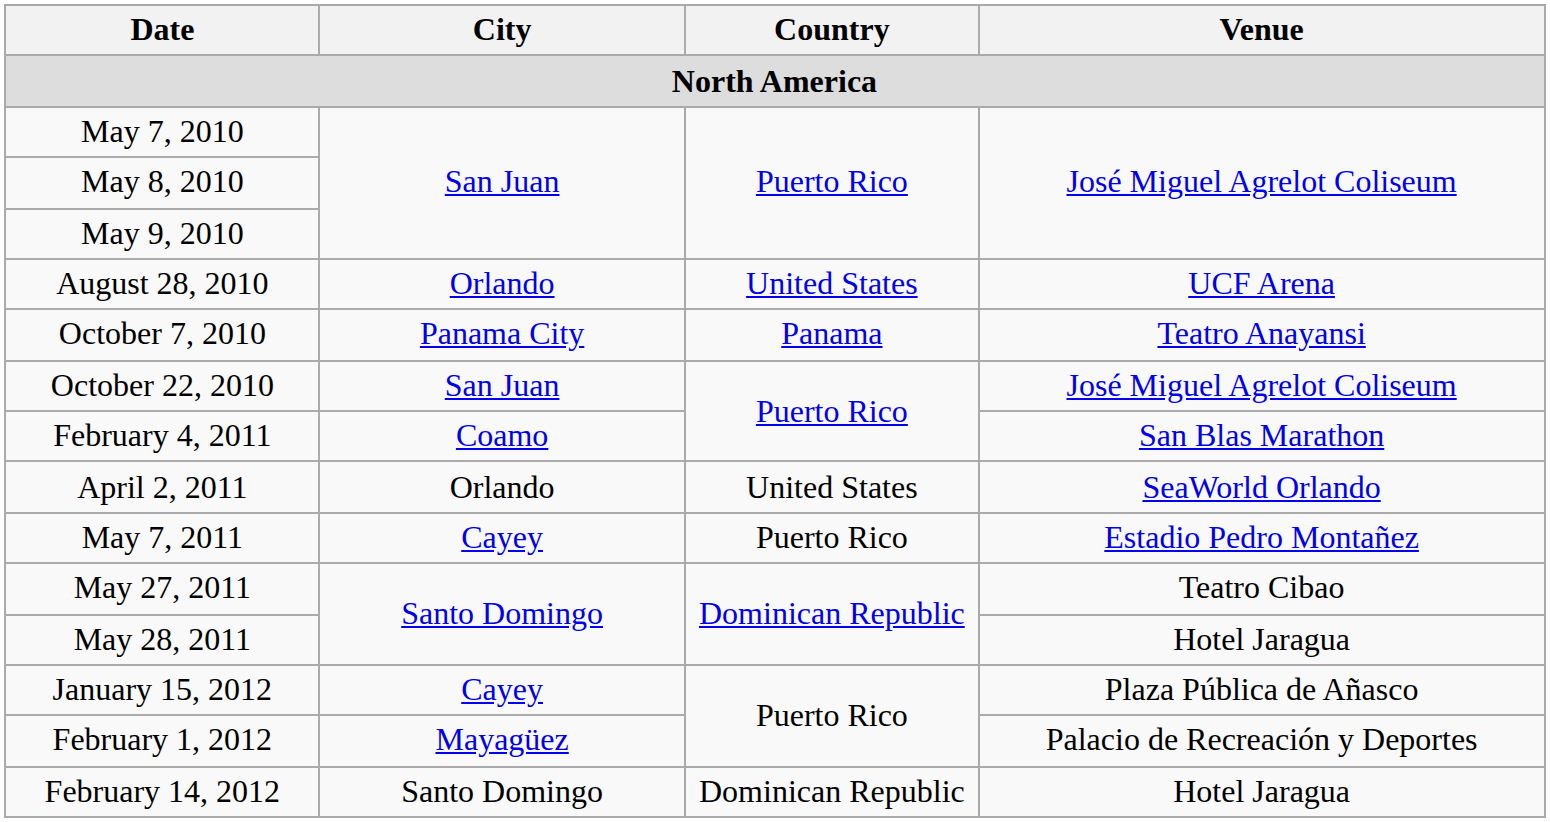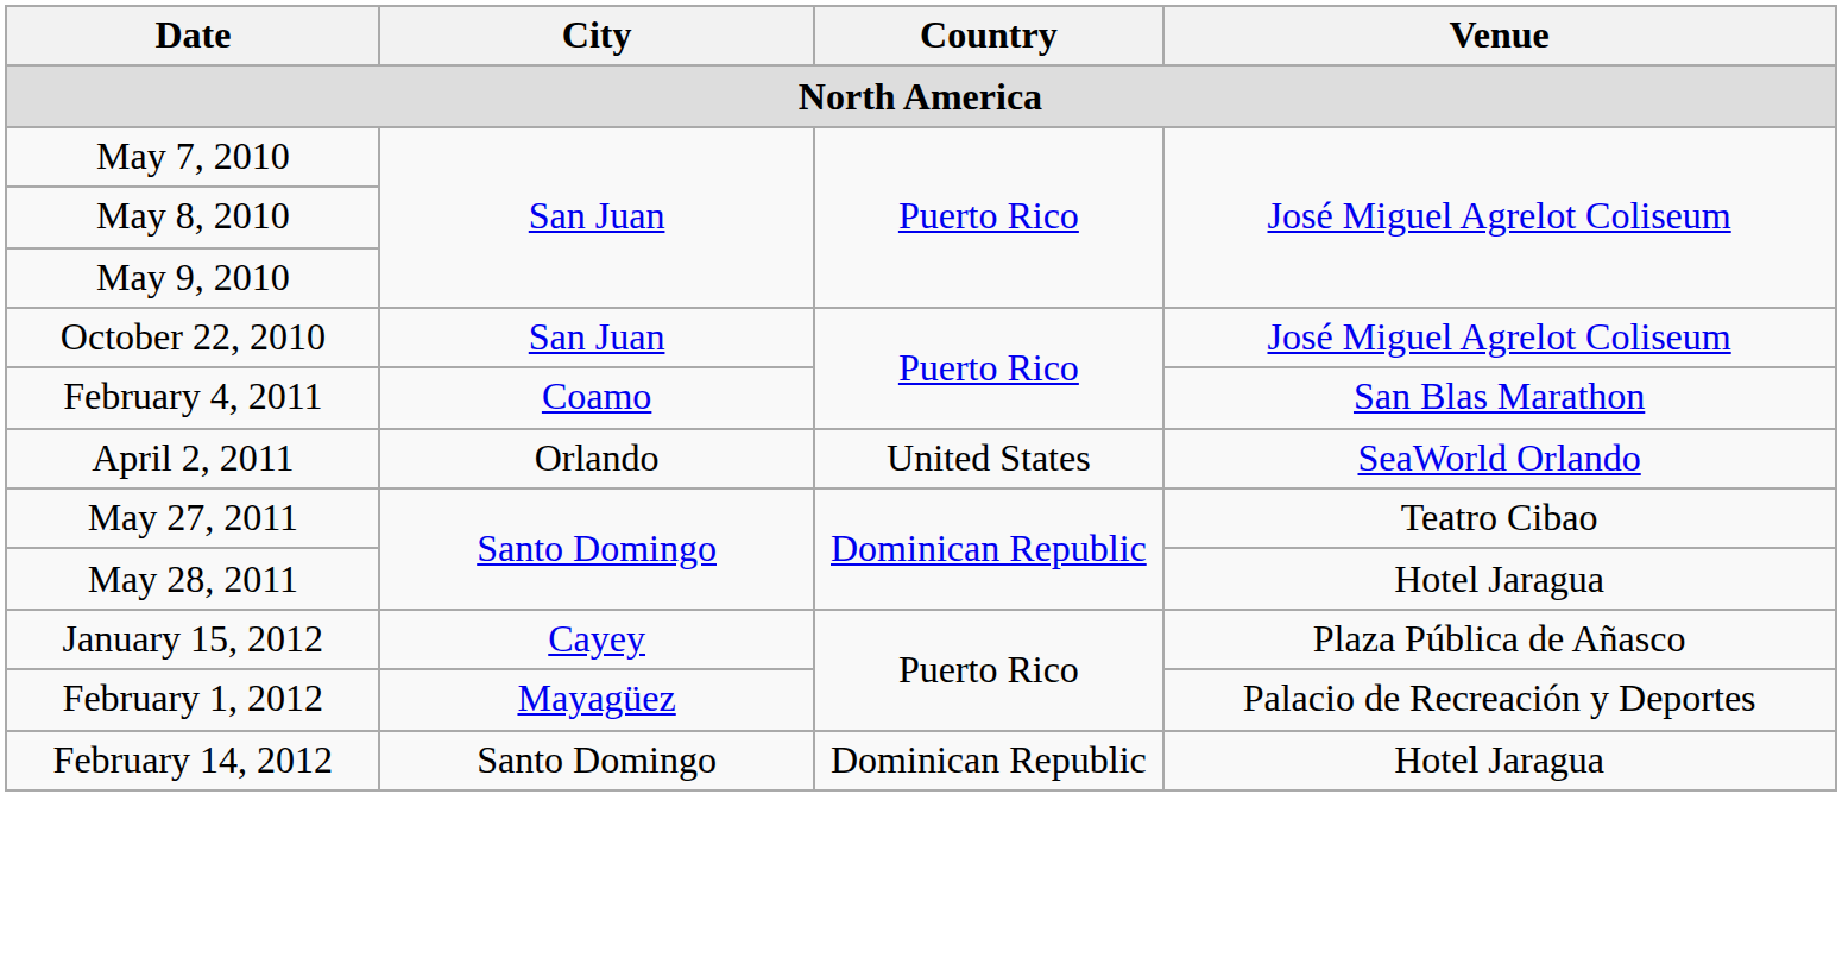 <table class="wikitable" style="text-align:center;">
 <tr>
 <th width="150">Date</th>
 <th width="175">City</th>
 <th width="140">Country</th>
 <th width="275">Venue</th>
 </tr>
 <tr bgcolor="#DDDDDD">
 <td colspan=4><strong>North America</strong></td>
 </tr>
 <tr>
 <td>May 7, 2010</td>
 <td rowspan="3"><a href='#'>San Juan</a></td>
 <td rowspan="3"><a href='#'>Puerto Rico</a></td>
 <td rowspan="3"><a href='#'>José Miguel Agrelot Coliseum</a></td>
 </tr>
 <tr>
 <td>May 8, 2010</td>
 </tr>
 <tr>
 <td>May 9, 2010</td>
 </tr>
 <tr>
-<td>August 28, 2010</td>
-<td><a href='#'>Orlando</a></td>
-<td><a href='#'>United States</a></td>
-<td><a href='#'>UCF Arena</a></td>
-</tr>
-<tr>
-<td>October 7, 2010</td>
-<td><a href='#'>Panama City</a></td>
-<td><a href='#'>Panama</a></td>
-<td><a href='#'>Teatro Anayansi</a></td>
-</tr>
-<tr>
 <td>October 22, 2010</td>
 <td><a href='#'>San Juan</a></td>
 <td rowspan="2"><a href='#'>Puerto Rico</a></td>
 <td><a href='#'>José Miguel Agrelot Coliseum</a></td>
 </tr>
 <tr>
 <td>February 4, 2011</td>
 <td><a href='#'>Coamo</a></td>
 <td><a href='#'>San Blas Marathon</a></td>
 </tr>
 <tr>
 <td>April 2, 2011</td>
 <td>Orlando</td>
 <td>United States</td>
 <td><a href='#'>SeaWorld Orlando</a></td>
-</tr>
-<tr>
-<td>May 7, 2011</td>
-<td><a href='#'>Cayey</a></td>
-<td>Puerto Rico</td>
-<td><a href='#'>Estadio Pedro Montañez</a></td>
 </tr>
 <tr>
 <td>May 27, 2011</td>
 <td rowspan="2"><a href='#'>Santo Domingo</a></td>
 <td rowspan="2"><a href='#'>Dominican Republic</a></td>
 <td>Teatro Cibao</td>
 </tr>
 <tr>
 <td>May 28, 2011</td>
 <td>Hotel Jaragua</td>
 </tr>
 <tr>
 <td>January 15, 2012</td>
 <td><a href='#'>Cayey</a></td>
 <td rowspan="2">Puerto Rico</td>
 <td>Plaza Pública de Añasco</td>
 </tr>
 <tr>
 <td>February 1, 2012</td>
 <td><a href='#'>Mayagüez</a></td>
 <td>Palacio de Recreación y Deportes</td>
 </tr>
 <tr>
 <td>February 14, 2012</td>
 <td>Santo Domingo</td>
 <td>Dominican Republic</td>
 <td>Hotel Jaragua</td>
 </tr>
 </table>
